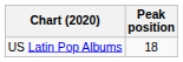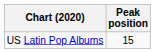 <table class="wikitable sortable">
 <tr>
 <th>Chart (2020)</th>
 <th>Peak<br>position</th>
 </tr>
 <tr>
 <td>US <a href='#'>Latin Pop Albums</a></td>
-<td align="center">18</td>
+<td align="center">15</td>
 </tr>
 </table>
